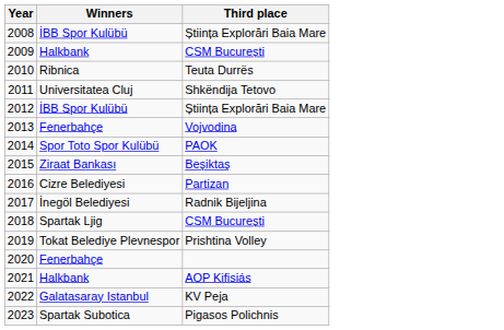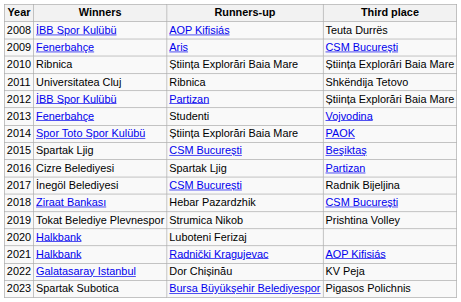 <table class="wikitable">
 <tr>
 <th>Year</th>
 <th>Winners</th>
+<th>Runners-up</th>
 <th>Third place</th>
 </tr>
 <tr>
 <td align=center>2008</td>
 <td> <a href='#'>İBB Spor Kulübü</a></td>
-<td> Știința Explorări Baia Mare</td>
+<td> <a href='#'>AOP Kifisiás</a></td>
+<td> Teuta Durrës</td>
 </tr>
 <tr>
 <td align=center>2009</td>
-<td> <a href='#'>Halkbank</a></td>
+<td> <a href='#'>Fenerbahçe</a></td>
+<td> <a href='#'>Aris</a></td>
 <td> <a href='#'>CSM București</a></td>
 </tr>
 <tr>
 <td align=center>2010</td>
 <td> Ribnica</td>
-<td> Teuta Durrës</td>
+<td> Știința Explorări Baia Mare</td>
+<td> Știința Explorări Baia Mare</td>
 </tr>
 <tr>
 <td align=center>2011</td>
 <td> Universitatea Cluj</td>
+<td> Ribnica</td>
 <td> Shkëndija Tetovo</td>
 </tr>
 <tr>
 <td align=center>2012</td>
 <td> <a href='#'>İBB Spor Kulübü</a></td>
+<td> <a href='#'>Partizan</a></td>
 <td> Știința Explorări Baia Mare</td>
 </tr>
 <tr>
 <td align=center>2013</td>
 <td> <a href='#'>Fenerbahçe</a></td>
+<td> Studenti</td>
 <td> <a href='#'>Vojvodina</a></td>
 </tr>
 <tr>
 <td align=center>2014</td>
 <td> <a href='#'>Spor Toto Spor Kulübü</a></td>
+<td> Știința Explorări Baia Mare</td>
 <td> <a href='#'>PAOK</a></td>
 </tr>
 <tr>
 <td align=center>2015</td>
-<td> <a href='#'>Ziraat Bankası</a></td>
+<td> Spartak Ljig</td>
+<td> <a href='#'>CSM București</a></td>
 <td> <a href='#'>Beşiktaş</a></td>
 </tr>
 <tr>
 <td align=center>2016</td>
 <td> Cizre Belediyesi</td>
+<td> Spartak Ljig</td>
 <td> <a href='#'>Partizan</a></td>
 </tr>
 <tr>
 <td align=center>2017</td>
 <td> İnegöl Belediyesi</td>
+<td> <a href='#'>CSM București</a></td>
 <td> Radnik Bijeljina</td>
 </tr>
 <tr>
 <td align=center>2018</td>
-<td> Spartak Ljig</td>
+<td> <a href='#'>Ziraat Bankası</a></td>
+<td> Hebar Pazardzhik</td>
 <td> <a href='#'>CSM București</a></td>
 </tr>
 <tr>
 <td align=center>2019</td>
 <td> Tokat Belediye Plevnespor</td>
+<td> Strumica Nikob</td>
 <td> Prishtina Volley</td>
 </tr>
 <tr>
 <td align=center>2020</td>
-<td> <a href='#'>Fenerbahçe</a></td>
+<td> <a href='#'>Halkbank</a></td>
+<td> Luboteni Ferizaj</td>
 <td></td>
 </tr>
 <tr>
 <td align=center>2021</td>
 <td> <a href='#'>Halkbank</a></td>
+<td> <a href='#'>Radnički Kragujevac</a></td>
 <td> <a href='#'>AOP Kifisiás</a></td>
 </tr>
 <tr>
 <td align=center>2022</td>
 <td> <a href='#'>Galatasaray Istanbul</a></td>
+<td> Dor Chișinău</td>
 <td> KV Peja</td>
 </tr>
 <tr>
 <td align=center>2023</td>
 <td> Spartak Subotica</td>
+<td> <a href='#'>Bursa Büyükşehir Belediyespor</a></td>
 <td> Pigasos Polichnis</td>
 </tr>
 </table>
